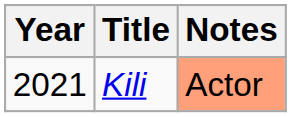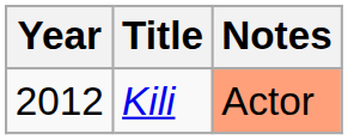 <table class=wikitable>
 <tr>
 <th scope="col">Year</th>
 <th scope="col">Title</th>
 <th scope="col" class="unsortable">Notes</th>
 </tr>
 <tr>
-<td>2021</td>
+<td>2012</td>
 <td><em><a href='#'>Kili</a></em></td>
 <td style="background: lightsalmon;">Actor</td>
 </tr>
 </table>
